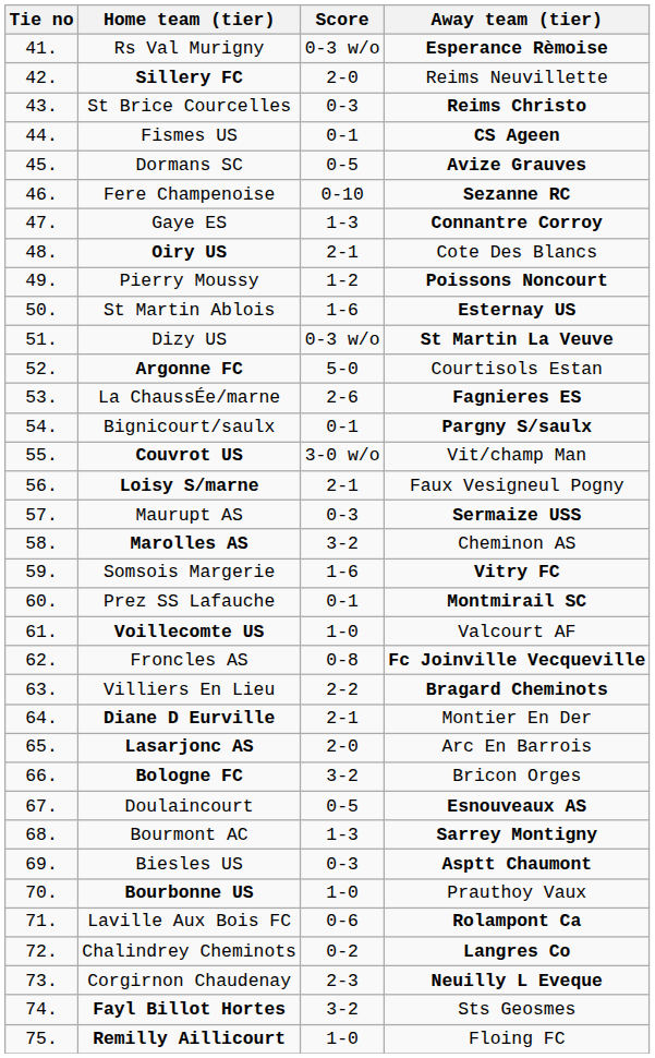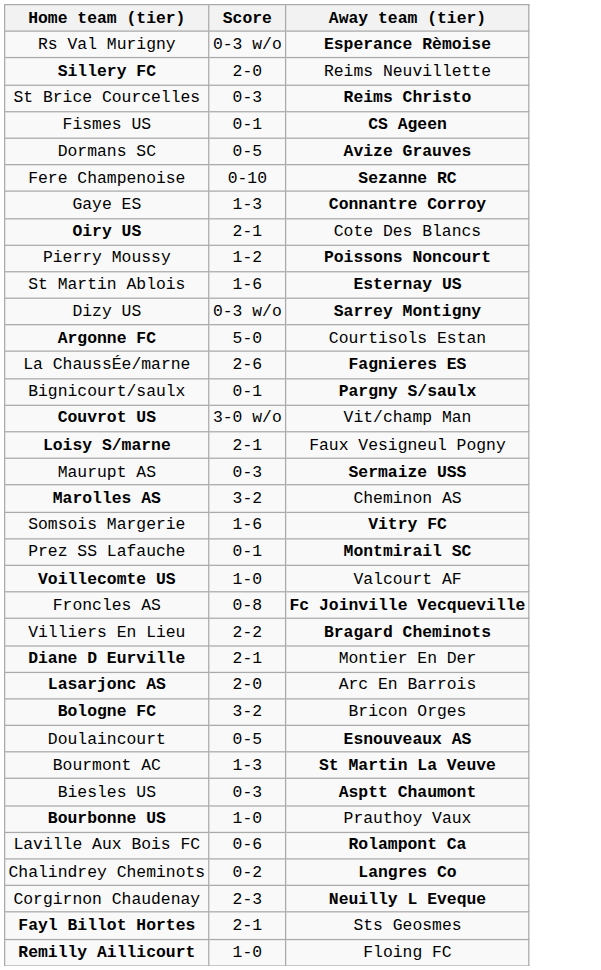 <table class="wikitable" style="text-align: center">
 <tr>
-<th>Tie no</th>
 <th>Home team (tier)</th>
 <th>Score</th>
 <th>Away team (tier)</th>
 </tr>
 <tr>
-<td>41.</td>
 <td>Rs Val Murigny</td>
 <td>0-3 w/o</td>
 <td><strong>Esperance Rèmoise</strong></td>
 </tr>
 <tr>
-<td>42.</td>
 <td><strong>Sillery FC</strong></td>
 <td>2-0</td>
 <td>Reims Neuvillette</td>
 </tr>
 <tr>
-<td>43.</td>
 <td>St Brice Courcelles</td>
 <td>0-3</td>
 <td><strong>Reims Christo</strong></td>
 </tr>
 <tr>
-<td>44.</td>
 <td>Fismes US</td>
 <td>0-1</td>
 <td><strong>CS Ageen</strong></td>
 </tr>
 <tr>
-<td>45.</td>
 <td>Dormans SC</td>
 <td>0-5</td>
 <td><strong>Avize Grauves</strong></td>
 </tr>
 <tr>
-<td>46.</td>
 <td>Fere Champenoise</td>
 <td>0-10</td>
 <td><strong>Sezanne RC</strong></td>
 </tr>
 <tr>
-<td>47.</td>
 <td>Gaye ES</td>
 <td>1-3</td>
 <td><strong>Connantre Corroy</strong></td>
 </tr>
 <tr>
-<td>48.</td>
 <td><strong>Oiry US</strong></td>
 <td>2-1 </td>
 <td>Cote Des Blancs</td>
 </tr>
 <tr>
-<td>49.</td>
 <td>Pierry Moussy</td>
 <td>1-2 </td>
 <td><strong>Poissons Noncourt</strong></td>
 </tr>
 <tr>
-<td>50.</td>
 <td>St Martin Ablois</td>
 <td>1-6</td>
 <td><strong>Esternay US</strong></td>
 </tr>
 <tr>
-<td>51.</td>
 <td>Dizy US</td>
 <td>0-3 w/o</td>
-<td><strong>St Martin La Veuve</strong></td>
+<td><strong>Sarrey Montigny</strong></td>
 </tr>
 <tr>
-<td>52.</td>
 <td><strong>Argonne FC</strong></td>
 <td>5-0</td>
 <td>Courtisols Estan</td>
 </tr>
 <tr>
-<td>53.</td>
 <td>La ChaussÉe/marne</td>
 <td>2-6</td>
 <td><strong>Fagnieres ES</strong></td>
 </tr>
 <tr>
-<td>54.</td>
 <td>Bignicourt/saulx</td>
 <td>0-1</td>
 <td><strong>Pargny S/saulx</strong></td>
 </tr>
 <tr>
-<td>55.</td>
 <td><strong>Couvrot US</strong></td>
 <td>3-0 w/o</td>
 <td>Vit/champ Man</td>
 </tr>
 <tr>
-<td>56.</td>
 <td><strong>Loisy S/marne</strong></td>
 <td>2-1</td>
 <td>Faux Vesigneul Pogny</td>
 </tr>
 <tr>
-<td>57.</td>
 <td>Maurupt AS</td>
 <td>0-3</td>
 <td><strong>Sermaize USS</strong></td>
 </tr>
 <tr>
-<td>58.</td>
 <td><strong>Marolles AS</strong></td>
 <td>3-2</td>
 <td>Cheminon AS</td>
 </tr>
 <tr>
-<td>59.</td>
 <td>Somsois Margerie</td>
 <td>1-6</td>
 <td><strong>Vitry FC</strong></td>
 </tr>
 <tr>
-<td>60.</td>
 <td>Prez SS Lafauche</td>
 <td>0-1</td>
 <td><strong>Montmirail SC</strong></td>
 </tr>
 <tr>
-<td>61.</td>
 <td><strong>Voillecomte US</strong></td>
 <td>1-0 </td>
 <td>Valcourt AF</td>
 </tr>
 <tr>
-<td>62.</td>
 <td>Froncles AS</td>
 <td>0-8</td>
 <td><strong>Fc Joinville Vecqueville</strong></td>
 </tr>
 <tr>
-<td>63.</td>
 <td>Villiers En Lieu</td>
 <td>2-2 </td>
 <td><strong>Bragard Cheminots</strong></td>
 </tr>
 <tr>
-<td>64.</td>
 <td><strong>Diane D Eurville</strong></td>
 <td>2-1</td>
 <td>Montier En Der</td>
 </tr>
 <tr>
-<td>65.</td>
 <td><strong>Lasarjonc AS</strong></td>
 <td>2-0</td>
 <td>Arc En Barrois</td>
 </tr>
 <tr>
-<td>66.</td>
 <td><strong>Bologne FC</strong></td>
 <td>3-2</td>
 <td>Bricon Orges</td>
 </tr>
 <tr>
-<td>67.</td>
 <td>Doulaincourt</td>
 <td>0-5</td>
 <td><strong>Esnouveaux AS</strong></td>
 </tr>
 <tr>
-<td>68.</td>
 <td>Bourmont AC</td>
 <td>1-3</td>
-<td><strong>Sarrey Montigny</strong></td>
+<td><strong>St Martin La Veuve</strong></td>
 </tr>
 <tr>
-<td>69.</td>
 <td>Biesles US</td>
 <td>0-3</td>
 <td><strong>Asptt Chaumont</strong></td>
 </tr>
 <tr>
-<td>70.</td>
 <td><strong>Bourbonne US</strong></td>
 <td>1-0</td>
 <td>Prauthoy Vaux</td>
 </tr>
 <tr>
-<td>71.</td>
 <td>Laville Aux Bois FC</td>
 <td>0-6</td>
 <td><strong>Rolampont Ca</strong></td>
 </tr>
 <tr>
-<td>72.</td>
 <td>Chalindrey Cheminots</td>
 <td>0-2</td>
 <td><strong>Langres Co</strong></td>
 </tr>
 <tr>
-<td>73.</td>
 <td>Corgirnon Chaudenay</td>
 <td>2-3</td>
 <td><strong>Neuilly L Eveque</strong></td>
 </tr>
 <tr>
-<td>74.</td>
 <td><strong>Fayl Billot Hortes</strong></td>
-<td>3-2</td>
+<td>2-1</td>
 <td>Sts Geosmes</td>
 </tr>
 <tr>
-<td>75.</td>
 <td><strong>Remilly Aillicourt</strong></td>
 <td>1-0</td>
 <td>Floing FC</td>
 </tr>
 </table>
